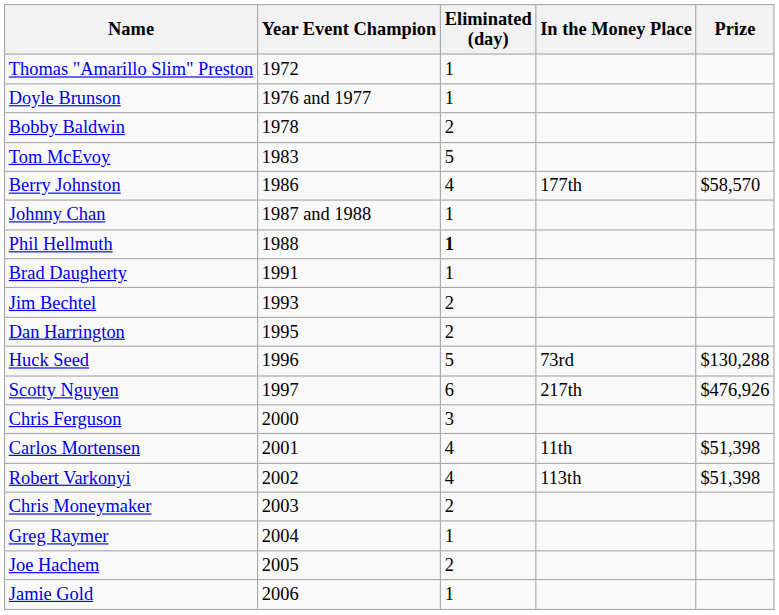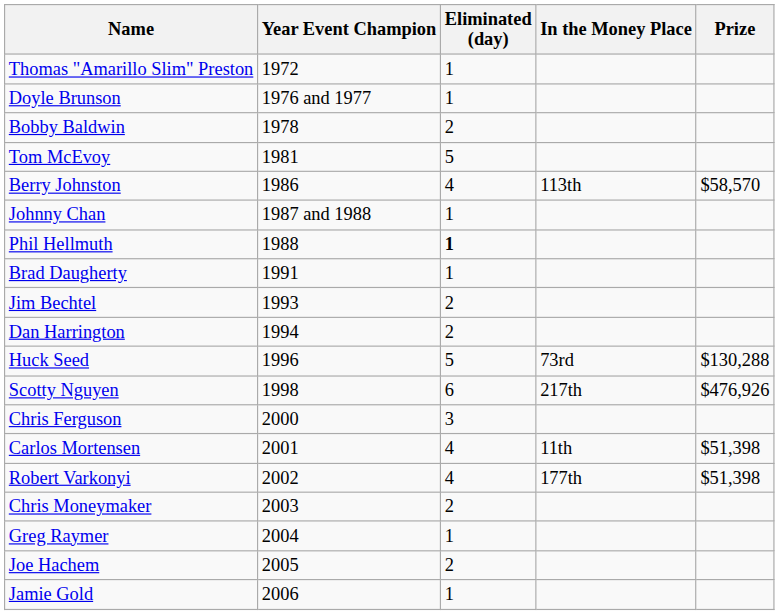 <table class="wikitable sortable">
 <tr>
 <th>Name</th>
 <th>Year Event Champion</th>
 <th>Eliminated<br>(day)</th>
 <th>In the Money Place</th>
 <th>Prize</th>
 </tr>
 <tr>
 <td><a href='#'>Thomas "Amarillo Slim" Preston</a></td>
 <td>1972</td>
 <td>1</td>
 <td></td>
 <td></td>
 </tr>
 <tr>
 <td><a href='#'>Doyle Brunson</a></td>
 <td>1976 and 1977</td>
 <td>1</td>
 <td></td>
 <td></td>
 </tr>
 <tr>
 <td><a href='#'>Bobby Baldwin</a></td>
 <td>1978</td>
 <td>2</td>
 <td></td>
 <td></td>
 </tr>
 <tr>
 <td><a href='#'>Tom McEvoy</a></td>
-<td>1983</td>
+<td>1981</td>
 <td>5</td>
 <td></td>
 <td></td>
 </tr>
 <tr>
 <td><a href='#'>Berry Johnston</a></td>
 <td>1986</td>
 <td>4</td>
-<td>177th</td>
+<td>113th</td>
 <td>$58,570</td>
 </tr>
 <tr>
 <td><a href='#'>Johnny Chan</a></td>
 <td>1987 and 1988</td>
 <td>1</td>
 <td></td>
 <td></td>
 </tr>
 <tr>
 <td><a href='#'>Phil Hellmuth</a></td>
 <td>1988</td>
 <td><strong>1</strong></td>
 <td></td>
 <td></td>
 </tr>
 <tr>
 <td><a href='#'>Brad Daugherty</a></td>
 <td>1991</td>
 <td>1</td>
 <td></td>
 <td></td>
 </tr>
 <tr>
 <td><a href='#'>Jim Bechtel</a></td>
 <td>1993</td>
 <td>2</td>
 <td></td>
 <td></td>
 </tr>
 <tr>
 <td><a href='#'>Dan Harrington</a></td>
-<td>1995</td>
+<td>1994</td>
 <td>2</td>
 <td></td>
 <td></td>
 </tr>
 <tr>
 <td><a href='#'>Huck Seed</a></td>
 <td>1996</td>
 <td>5</td>
 <td>73rd</td>
 <td>$130,288</td>
 </tr>
 <tr>
 <td><a href='#'>Scotty Nguyen</a></td>
-<td>1997</td>
+<td>1998</td>
 <td>6</td>
 <td>217th</td>
 <td>$476,926</td>
 </tr>
 <tr>
 <td><a href='#'>Chris Ferguson</a></td>
 <td>2000</td>
 <td>3</td>
 <td></td>
 <td></td>
 </tr>
 <tr>
 <td><a href='#'>Carlos Mortensen</a></td>
 <td>2001</td>
 <td>4</td>
 <td>11th</td>
 <td>$51,398</td>
 </tr>
 <tr>
 <td><a href='#'>Robert Varkonyi</a></td>
 <td>2002</td>
 <td>4</td>
-<td>113th</td>
+<td>177th</td>
 <td>$51,398</td>
 </tr>
 <tr>
 <td><a href='#'>Chris Moneymaker</a></td>
 <td>2003</td>
 <td>2</td>
 <td></td>
 <td></td>
 </tr>
 <tr>
 <td><a href='#'>Greg Raymer</a></td>
 <td>2004</td>
 <td>1</td>
 <td></td>
 <td></td>
 </tr>
 <tr>
 <td><a href='#'>Joe Hachem</a></td>
 <td>2005</td>
 <td>2</td>
 <td></td>
 <td></td>
 </tr>
 <tr>
 <td><a href='#'>Jamie Gold</a></td>
 <td>2006</td>
 <td>1</td>
 <td></td>
 <td></td>
 </tr>
 </table>
